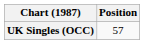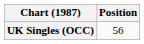 <table class="wikitable plainrowheaders" style="text-align:center">
 <tr>
 <th scope="col">Chart (1987)</th>
 <th scope="col">Position</th>
 </tr>
 <tr>
 <th scope="row">UK Singles (OCC)</th>
-<td>57</td>
+<td>56</td>
 </tr>
 </table>
